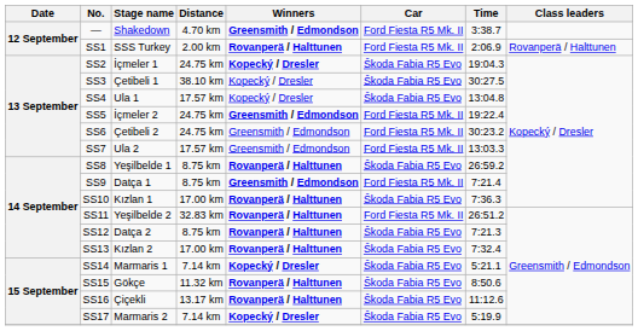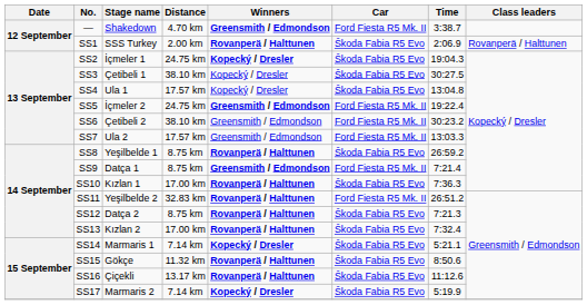 <table class="wikitable" style="font-size: 85%;">
 <tr>
 <th>Date</th>
 <th>No.</th>
 <th>Stage name</th>
 <th>Distance</th>
 <th>Winners</th>
 <th>Car</th>
 <th>Time</th>
 <th>Class leaders</th>
 </tr>
 <tr>
 <th nowrap rowspan="2">12 September</th>
 <td align="center">—</td>
 <td nowrap><a href='#'>Shakedown</a></td>
 <td align="center">4.70 km</td>
 <td nowrap><strong><a href='#'>Greensmith</a> / <a href='#'>Edmondson</a></strong></td>
 <td nowrap><a href='#'>Ford Fiesta R5 Mk. II</a></td>
 <td align="center">3:38.7</td>
 <td></td>
 </tr>
 <tr>
 <td align="center">SS1</td>
 <td>SSS Turkey</td>
 <td align="center">2.00 km</td>
 <td><strong><a href='#'>Rovanperä</a> / <a href='#'>Halttunen</a></strong></td>
-<td><a href='#'>Ford Fiesta R5 Mk. II</a></td>
+<td nowrap><a href='#'>Škoda Fabia R5 Evo</a></td>
 <td align="center">2:06.9</td>
 <td nowrap><a href='#'>Rovanperä</a> / <a href='#'>Halttunen</a></td>
 </tr>
 <tr>
 <th rowspan="6">13 September</th>
 <td align="center">SS2</td>
 <td>İçmeler 1</td>
 <td align="center">24.75 km</td>
 <td><strong><a href='#'>Kopecký</a> / <a href='#'>Dresler</a></strong></td>
 <td><a href='#'>Škoda Fabia R5 Evo</a></td>
 <td align="center">19:04.3</td>
 <td rowspan="9"><a href='#'>Kopecký</a> / <a href='#'>Dresler</a></td>
 </tr>
 <tr>
 <td align="center">SS3</td>
 <td>Çetibeli 1</td>
 <td align="center">38.10 km</td>
 <td><a href='#'>Kopecký</a> / <a href='#'>Dresler</a></td>
 <td><a href='#'>Škoda Fabia R5 Evo</a></td>
 <td align="center">30:27.5</td>
 </tr>
 <tr>
 <td align="center">SS4</td>
 <td>Ula 1</td>
 <td align="center">17.57 km</td>
 <td><a href='#'>Kopecký</a> / <a href='#'>Dresler</a></td>
 <td><a href='#'>Škoda Fabia R5 Evo</a></td>
 <td align="center">13:04.8</td>
 </tr>
 <tr>
 <td align="center">SS5</td>
 <td>İçmeler 2</td>
 <td align="center">24.75 km</td>
 <td><strong><a href='#'>Greensmith</a> / <a href='#'>Edmondson</a></strong></td>
 <td><a href='#'>Ford Fiesta R5 Mk. II</a></td>
 <td align="center">19:22.4</td>
 </tr>
 <tr>
 <td align="center">SS6</td>
 <td>Çetibeli 2</td>
-<td align="center">24.75 km</td>
+<td align="center">38.10 km</td>
 <td><a href='#'>Greensmith</a> / <a href='#'>Edmondson</a></td>
 <td><a href='#'>Ford Fiesta R5 Mk. II</a></td>
 <td align="center">30:23.2</td>
 </tr>
 <tr>
 <td align="center">SS7</td>
 <td>Ula 2</td>
 <td align="center">17.57 km</td>
 <td><a href='#'>Greensmith</a> / <a href='#'>Edmondson</a></td>
 <td><a href='#'>Ford Fiesta R5 Mk. II</a></td>
 <td align="center">13:03.3</td>
 </tr>
 <tr>
 <th rowspan="6">14 September</th>
 <td align="center">SS8</td>
 <td>Yeşilbelde 1</td>
 <td align="center">8.75 km</td>
 <td><strong><a href='#'>Rovanperä</a> / <a href='#'>Halttunen</a></strong></td>
 <td><a href='#'>Škoda Fabia R5 Evo</a></td>
 <td align="center">26:59.2</td>
 </tr>
 <tr>
 <td align="center">SS9</td>
 <td>Datça 1</td>
 <td align="center">8.75 km</td>
 <td><strong><a href='#'>Greensmith</a> / <a href='#'>Edmondson</a></strong></td>
 <td><a href='#'>Ford Fiesta R5 Mk. II</a></td>
 <td align="center">7:21.4</td>
 </tr>
 <tr>
 <td align="center">SS10</td>
 <td>Kızlan 1</td>
 <td align="center">17.00 km</td>
 <td><strong><a href='#'>Rovanperä</a> / <a href='#'>Halttunen</a></strong></td>
 <td><a href='#'>Škoda Fabia R5 Evo</a></td>
 <td align="center">7:36.3</td>
 </tr>
 <tr>
 <td align="center">SS11</td>
 <td>Yeşilbelde 2</td>
 <td align="center">32.83 km</td>
 <td><strong><a href='#'>Rovanperä</a> / <a href='#'>Halttunen</a></strong></td>
 <td nowrap><a href='#'>Ford Fiesta R5 Mk. II</a></td>
 <td align="center">26:51.2</td>
 <td rowspan="7" nowrap><a href='#'>Greensmith</a> / <a href='#'>Edmondson</a></td>
 </tr>
 <tr>
 <td align="center">SS12</td>
 <td>Datça 2</td>
 <td align="center">8.75 km</td>
 <td><strong><a href='#'>Rovanperä</a> / <a href='#'>Halttunen</a></strong></td>
 <td><a href='#'>Škoda Fabia R5 Evo</a></td>
 <td align="center">7:21.3</td>
 </tr>
 <tr>
 <td align="center">SS13</td>
 <td>Kızlan 2</td>
 <td align="center">17.00 km</td>
 <td><strong><a href='#'>Rovanperä</a> / <a href='#'>Halttunen</a></strong></td>
 <td><a href='#'>Škoda Fabia R5 Evo</a></td>
 <td align="center">7:32.4</td>
 </tr>
 <tr>
 <th rowspan="4">15 September</th>
 <td align="center">SS14</td>
 <td>Marmaris 1</td>
 <td align="center">7.14 km</td>
 <td><strong><a href='#'>Kopecký</a> / <a href='#'>Dresler</a></strong></td>
 <td><a href='#'>Škoda Fabia R5 Evo</a></td>
 <td align="center">5:21.1</td>
 </tr>
 <tr>
 <td align="center">SS15</td>
 <td>Gökçe</td>
 <td align="center">11.32 km</td>
 <td><strong><a href='#'>Rovanperä</a> / <a href='#'>Halttunen</a></strong></td>
 <td><a href='#'>Škoda Fabia R5 Evo</a></td>
 <td align="center">8:50.6</td>
 </tr>
 <tr>
 <td align="center">SS16</td>
 <td>Çiçekli</td>
 <td align="center">13.17 km</td>
 <td><strong><a href='#'>Rovanperä</a> / <a href='#'>Halttunen</a></strong></td>
 <td><a href='#'>Škoda Fabia R5 Evo</a></td>
 <td align="center">11:12.6</td>
 </tr>
 <tr>
 <td align="center">SS17</td>
 <td nowrap>Marmaris 2</td>
 <td align="center">7.14 km</td>
 <td><strong><a href='#'>Kopecký</a> / <a href='#'>Dresler</a></strong></td>
 <td><a href='#'>Škoda Fabia R5 Evo</a></td>
 <td align="center">5:19.9</td>
 </tr>
 <tr>
 </tr>
 </table>
